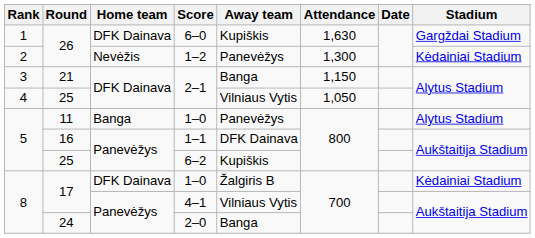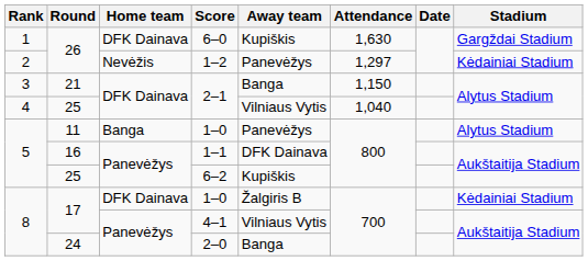 <table class="wikitable sortable">
 <tr>
 <th>Rank</th>
 <th>Round</th>
 <th>Home team</th>
 <th>Score</th>
 <th>Away team</th>
 <th>Attendance</th>
 <th>Date</th>
 <th>Stadium</th>
 </tr>
 <tr>
 <td align=center>1</td>
 <td align=center rowspan=2>26</td>
 <td>DFK Dainava</td>
 <td align=center>6–0</td>
 <td>Kupiškis</td>
 <td align=center>1,630</td>
 <td rowspan=2></td>
 <td><a href='#'>Gargždai Stadium</a></td>
 </tr>
 <tr>
 <td align=center>2</td>
 <td>Nevėžis</td>
 <td align=center>1–2</td>
 <td>Panevėžys</td>
-<td align=center>1,300</td>
+<td align=center>1,297</td>
 <td><a href='#'>Kėdainiai Stadium</a></td>
 </tr>
 <tr>
 <td align=center>3</td>
 <td align=center>21</td>
 <td rowspan=2>DFK Dainava</td>
 <td align=center rowspan=2>2–1</td>
 <td>Banga</td>
 <td align=center>1,150</td>
 <td></td>
 <td rowspan=2><a href='#'>Alytus Stadium</a></td>
 </tr>
 <tr>
 <td align=center>4</td>
 <td align=center>25</td>
 <td>Vilniaus Vytis</td>
-<td align=center>1,050</td>
+<td align=center>1,040</td>
 <td></td>
 </tr>
 <tr>
 <td align=center rowspan=3>5</td>
 <td align=center>11</td>
 <td>Banga</td>
 <td align=center>1–0</td>
 <td>Panevėžys</td>
 <td align=center rowspan=3>800</td>
 <td></td>
 <td><a href='#'>Alytus Stadium</a></td>
 </tr>
 <tr>
 <td align=center>16</td>
 <td rowspan=2>Panevėžys</td>
 <td align=center>1–1</td>
 <td>DFK Dainava</td>
 <td></td>
 <td rowspan=2><a href='#'>Aukštaitija Stadium</a></td>
 </tr>
 <tr>
 <td align=center>25</td>
 <td align=center>6–2</td>
 <td>Kupiškis</td>
 <td></td>
 </tr>
 <tr>
 <td align=center rowspan=3>8</td>
 <td align=center rowspan=2>17</td>
 <td>DFK Dainava</td>
 <td align=center>1–0</td>
 <td>Žalgiris B</td>
 <td align=center rowspan=3>700</td>
 <td></td>
 <td><a href='#'>Kėdainiai Stadium</a></td>
 </tr>
 <tr>
 <td rowspan=2>Panevėžys</td>
 <td align=center>4–1</td>
 <td>Vilniaus Vytis</td>
 <td></td>
 <td rowspan=2><a href='#'>Aukštaitija Stadium</a></td>
 </tr>
 <tr>
 <td align=center>24</td>
 <td align=center>2–0</td>
 <td>Banga</td>
 <td></td>
 </tr>
 </table>
